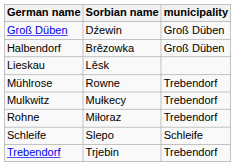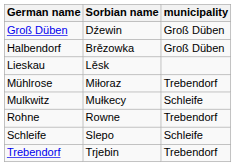 <table class="wikitable">
 <tr>
 <th>German name</th>
 <th>Sorbian name</th>
 <th>municipality</th>
 </tr>
 <tr>
 <td><a href='#'>Groß Düben</a></td>
 <td>Dźewin</td>
 <td>Groß Düben</td>
 </tr>
 <tr>
 <td>Halbendorf</td>
 <td>Brězowka</td>
 <td>Groß Düben</td>
 </tr>
 <tr>
 <td>Lieskau</td>
 <td>Lěsk</td>
 <td></td>
 </tr>
 <tr>
 <td>Mühlrose</td>
-<td>Rowne</td>
+<td>Miłoraz</td>
 <td>Trebendorf</td>
 </tr>
 <tr>
 <td>Mulkwitz</td>
 <td>Mułkecy</td>
-<td>Trebendorf</td>
+<td>Schleife</td>
 </tr>
 <tr>
 <td>Rohne</td>
-<td>Miłoraz</td>
+<td>Rowne</td>
 <td>Trebendorf</td>
 </tr>
 <tr>
 <td>Schleife</td>
 <td>Slepo</td>
 <td>Schleife</td>
 </tr>
 <tr>
 <td><a href='#'>Trebendorf</a></td>
 <td>Trjebin</td>
 <td>Trebendorf</td>
 </tr>
 </table>
